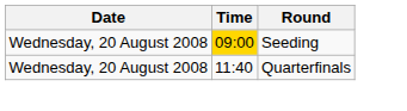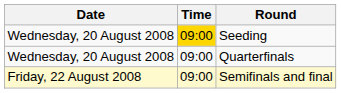 <table class="wikitable">
 <tr>
 <th>Date</th>
 <th>Time</th>
 <th>Round</th>
 </tr>
 <tr>
 <td>Wednesday, 20 August 2008</td>
 <td style="background: gold;">09:00</td>
 <td>Seeding</td>
 </tr>
 <tr>
 <td>Wednesday, 20 August 2008</td>
-<td>11:40</td>
+<td>09:00</td>
 <td>Quarterfinals</td>
 </tr>
+<tr>
+<td style=background:lemonchiffon>Friday, 22 August 2008</td>
+<td style=background:lemonchiffon>09:00</td>
+<td style=background:lemonchiffon>Semifinals and final</td>
+</tr>
 </table>
